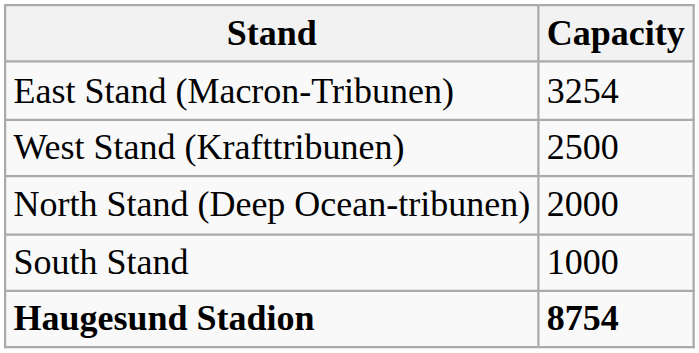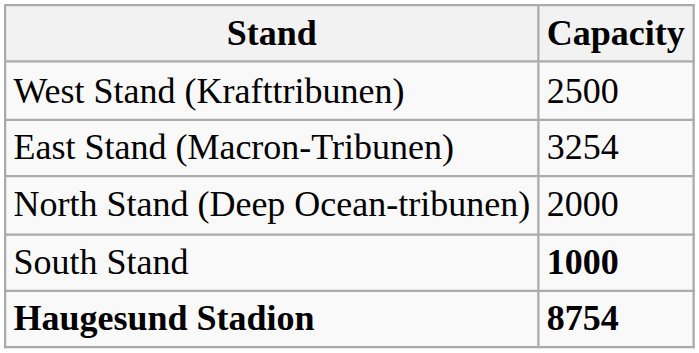 <table class="wikitable sortable">
 <tr>
 <th>Stand</th>
 <th>Capacity</th>
 </tr>
 <tr>
+<td>West Stand (Krafttribunen)</td>
+<td>2500</td>
+</tr>
+<tr>
 <td>East Stand (Macron-Tribunen)</td>
 <td>3254</td>
-</tr>
-<tr>
-<td>West Stand (Krafttribunen)</td>
-<td>2500</td>
 </tr>
 <tr>
 <td>North Stand (Deep Ocean-tribunen)</td>
 <td>2000</td>
 </tr>
 <tr>
 <td>South Stand</td>
-<td>1000</td>
+<td><strong>1000</strong></td>
 </tr>
 <tr>
 <td><strong>Haugesund Stadion</strong></td>
 <td><strong>8754</strong></td>
 </tr>
 </table>
